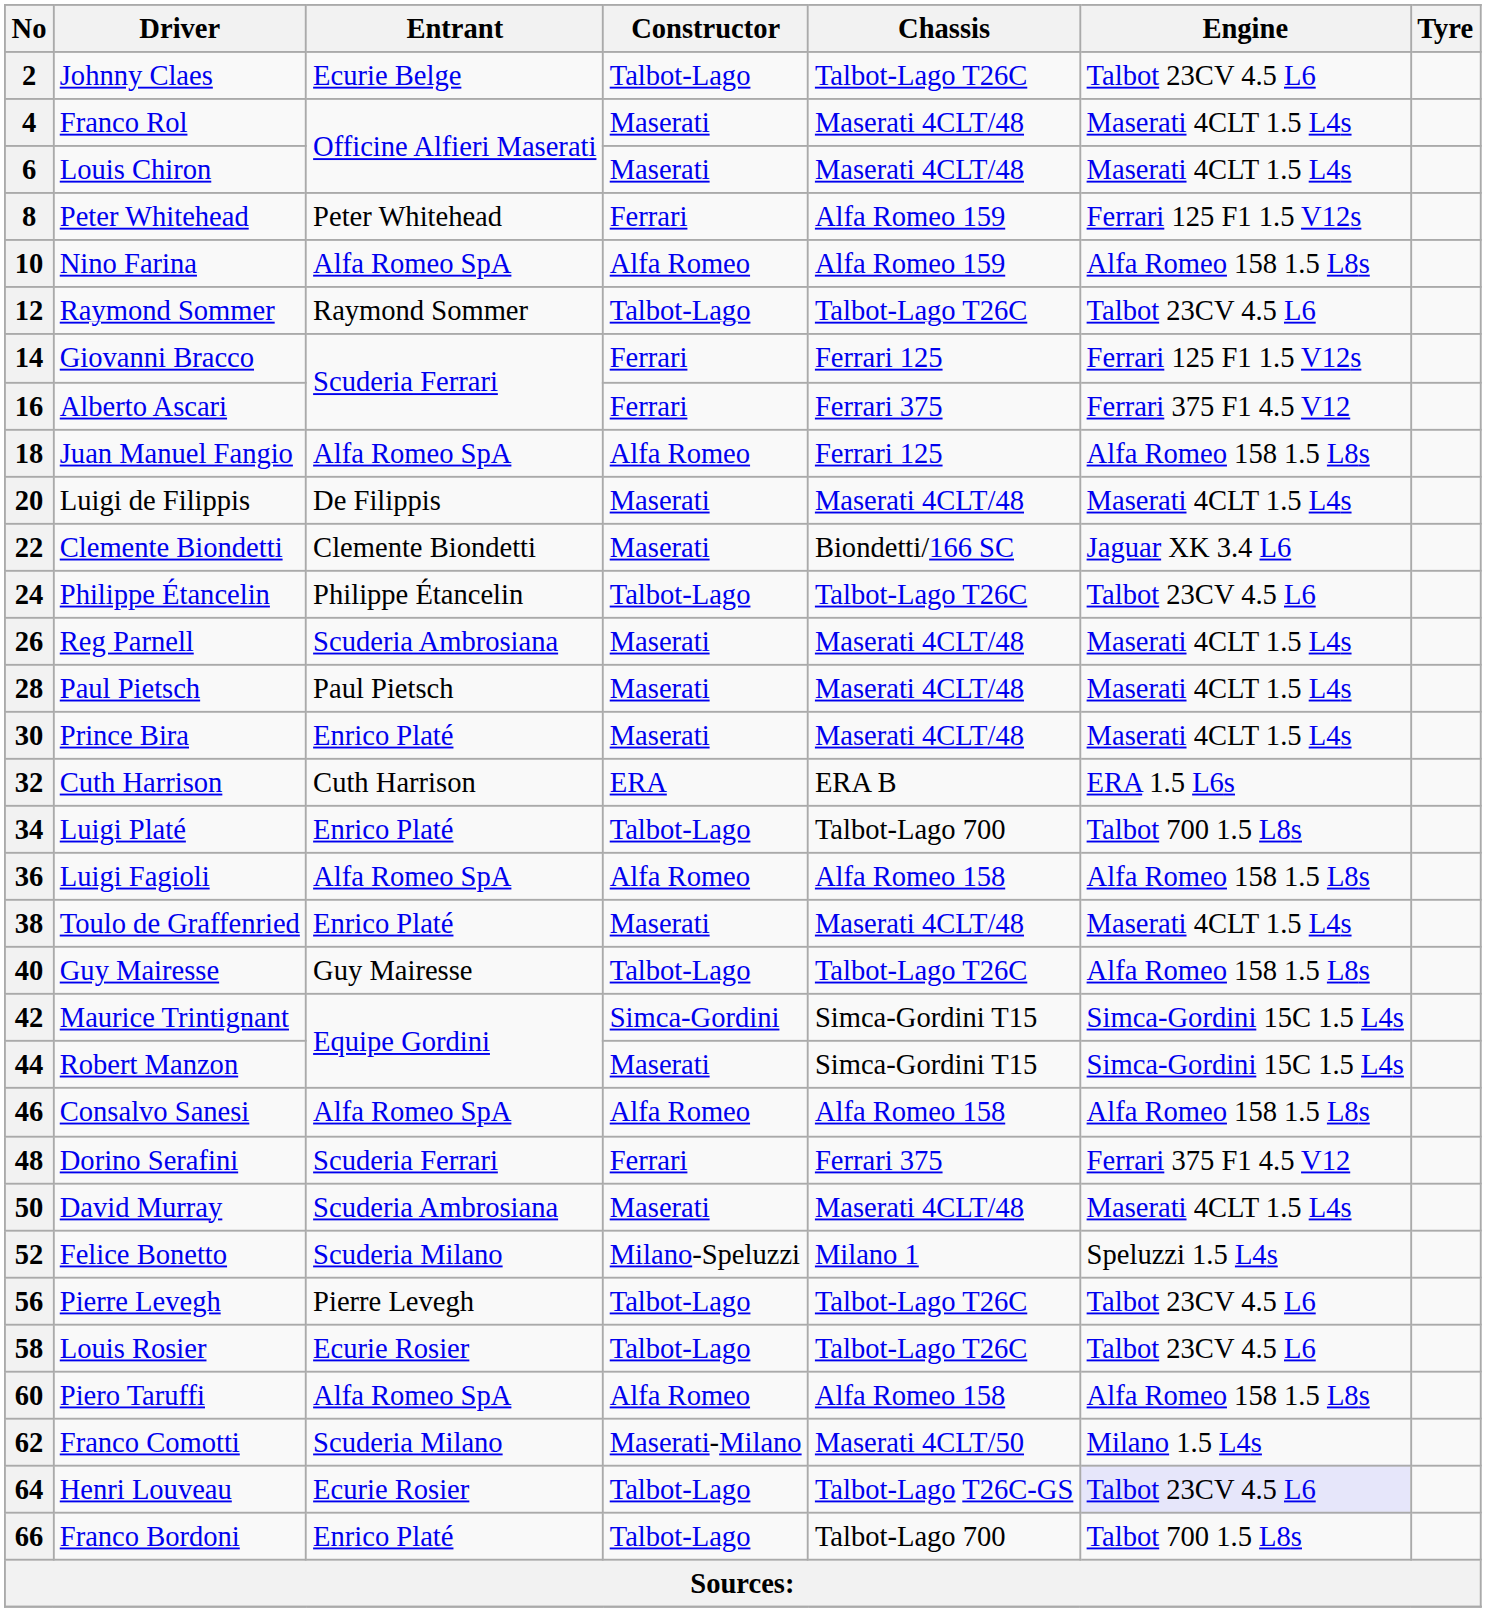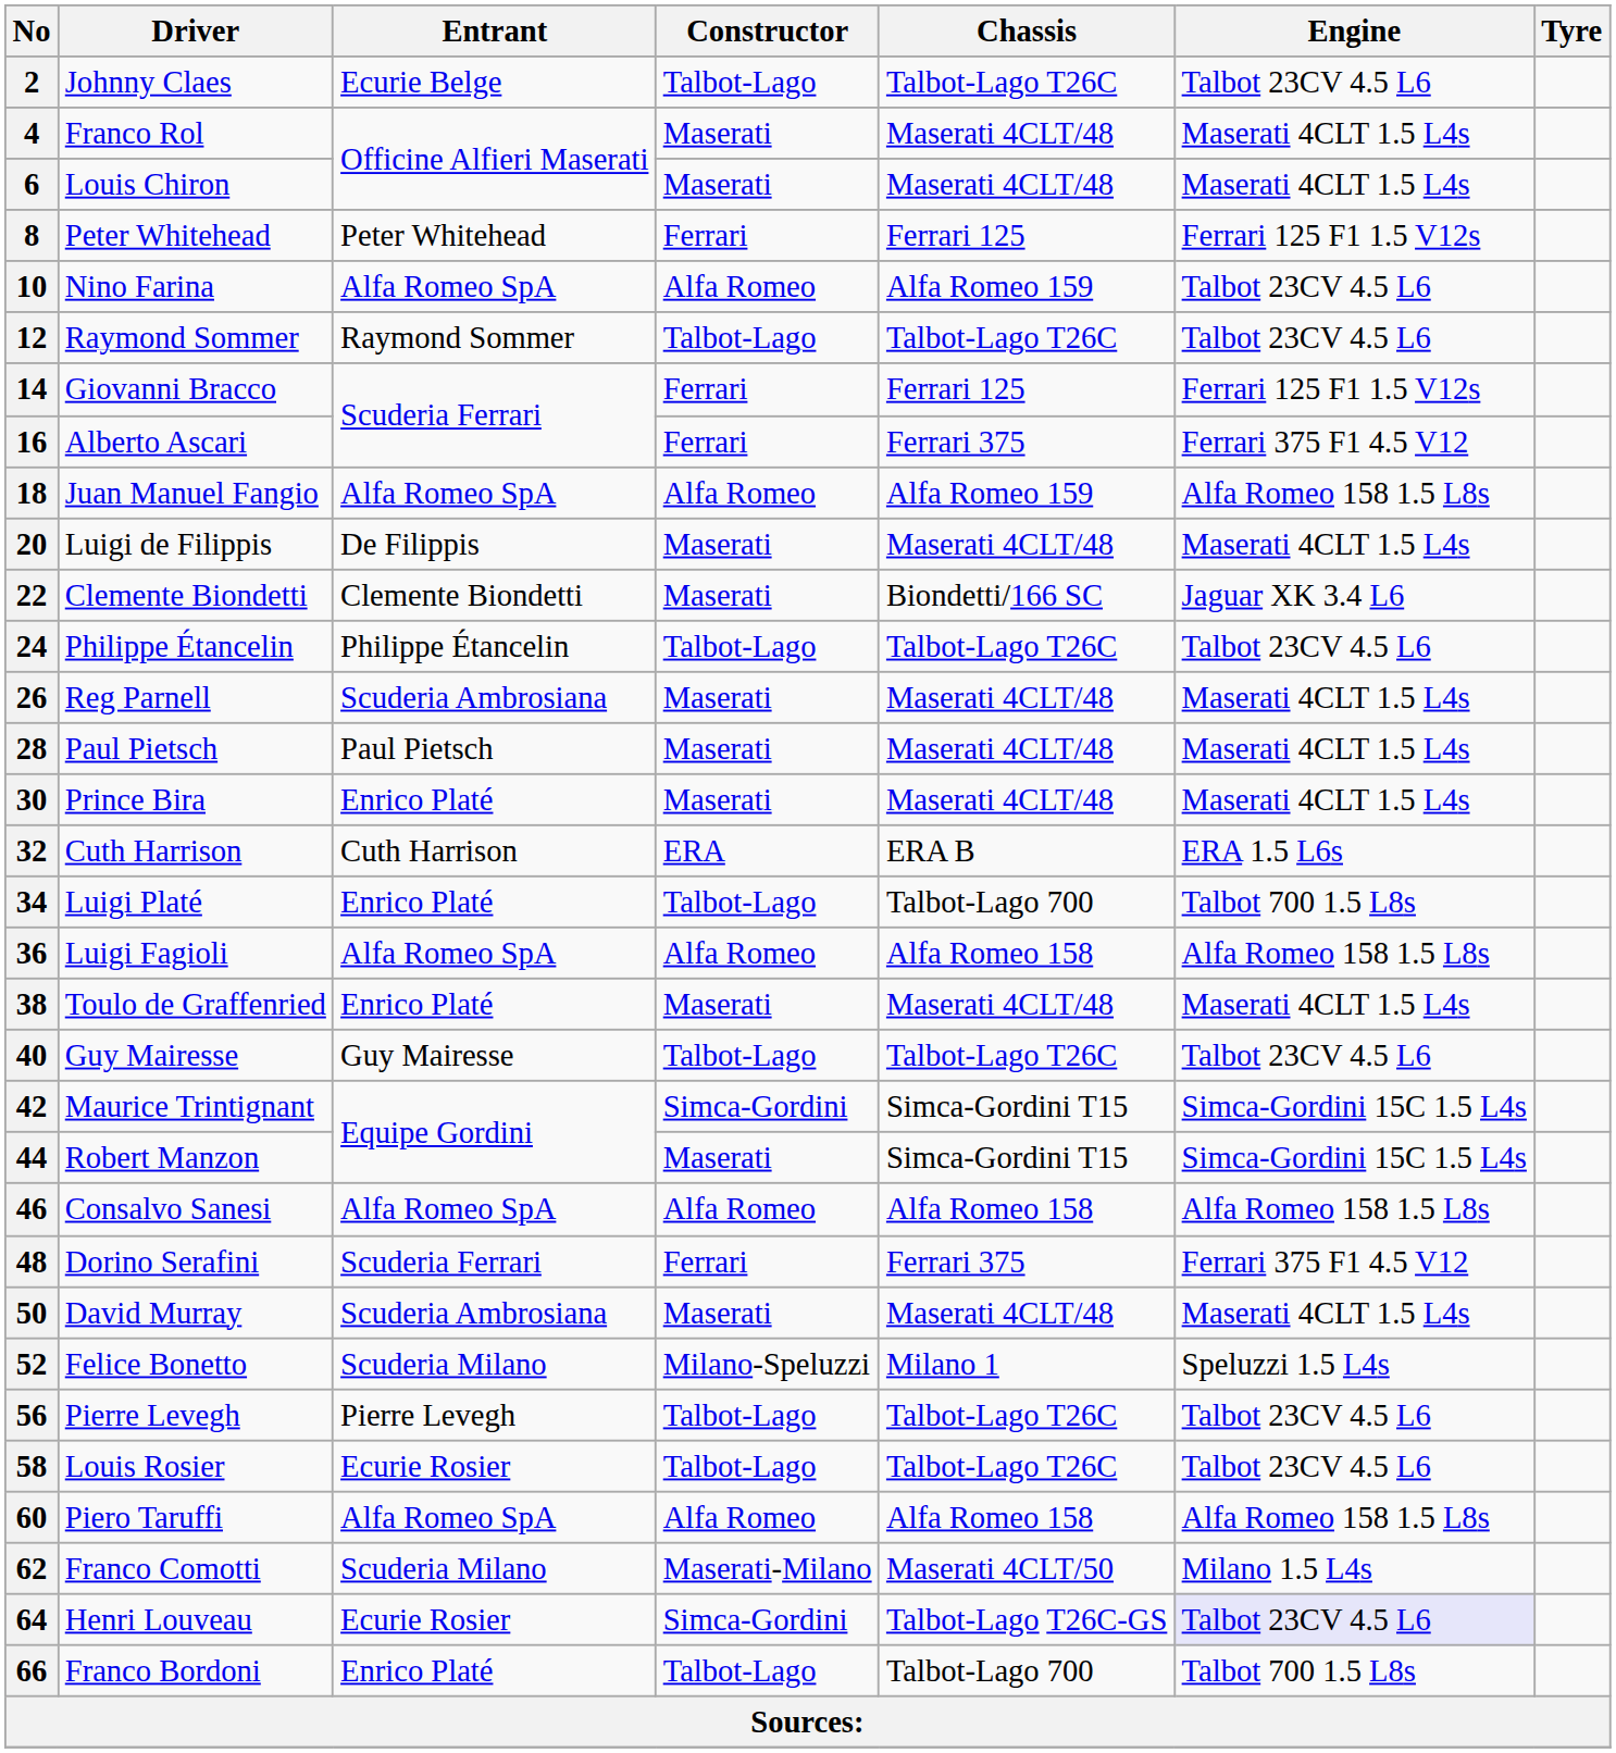 <table class="wikitable sortable" style="font-size: 95%;">
 <tr>
 <th>No</th>
 <th>Driver</th>
 <th>Entrant</th>
 <th>Constructor</th>
 <th>Chassis</th>
 <th>Engine</th>
 <th>Tyre</th>
 </tr>
 <tr>
 <th>2</th>
 <td> <a href='#'>Johnny Claes</a></td>
 <td><a href='#'>Ecurie Belge</a></td>
 <td><a href='#'>Talbot-Lago</a></td>
 <td><a href='#'>Talbot-Lago T26C</a></td>
 <td><a href='#'>Talbot</a> 23CV 4.5 <a href='#'>L6</a></td>
 <td align="center"></td>
 </tr>
 <tr>
 <th>4</th>
 <td> <a href='#'>Franco Rol</a></td>
 <td rowspan=2><a href='#'>Officine Alfieri Maserati</a></td>
 <td><a href='#'>Maserati</a></td>
 <td><a href='#'>Maserati 4CLT/48</a></td>
 <td><a href='#'>Maserati</a> 4CLT 1.5 <a href='#'>L4</a><a href='#'>s</a></td>
 <td align="center"></td>
 </tr>
 <tr>
 <th>6</th>
 <td> <a href='#'>Louis Chiron</a></td>
 <td><a href='#'>Maserati</a></td>
 <td><a href='#'>Maserati 4CLT/48</a></td>
 <td><a href='#'>Maserati</a> 4CLT 1.5 <a href='#'>L4</a><a href='#'>s</a></td>
 <td align="center"></td>
 </tr>
 <tr>
 <th>8</th>
 <td> <a href='#'>Peter Whitehead</a></td>
 <td>Peter Whitehead</td>
 <td><a href='#'>Ferrari</a></td>
-<td><a href='#'>Alfa Romeo 159</a></td>
+<td><a href='#'>Ferrari 125</a></td>
 <td><a href='#'>Ferrari</a> 125 F1 1.5 <a href='#'>V12</a><a href='#'>s</a></td>
 <td align="center"></td>
 </tr>
 <tr>
 <th>10</th>
 <td> <a href='#'>Nino Farina</a></td>
 <td><a href='#'>Alfa Romeo SpA</a></td>
 <td><a href='#'>Alfa Romeo</a></td>
 <td><a href='#'>Alfa Romeo 159</a></td>
-<td><a href='#'>Alfa Romeo</a> 158 1.5 <a href='#'>L8</a><a href='#'>s</a></td>
+<td><a href='#'>Talbot</a> 23CV 4.5 <a href='#'>L6</a></td>
 <td align="center"></td>
 </tr>
 <tr>
 <th>12</th>
 <td> <a href='#'>Raymond Sommer</a></td>
 <td>Raymond Sommer</td>
 <td><a href='#'>Talbot-Lago</a></td>
 <td><a href='#'>Talbot-Lago T26C</a></td>
 <td><a href='#'>Talbot</a> 23CV 4.5 <a href='#'>L6</a></td>
 <td align="center"></td>
 </tr>
 <tr>
 <th>14</th>
 <td> <a href='#'>Giovanni Bracco</a></td>
 <td rowspan=2><a href='#'>Scuderia Ferrari</a></td>
 <td><a href='#'>Ferrari</a></td>
 <td><a href='#'>Ferrari 125</a></td>
 <td><a href='#'>Ferrari</a> 125 F1 1.5 <a href='#'>V12</a><a href='#'>s</a></td>
 <td align="center"></td>
 </tr>
 <tr>
 <th>16</th>
 <td> <a href='#'>Alberto Ascari</a></td>
 <td><a href='#'>Ferrari</a></td>
 <td><a href='#'>Ferrari 375</a></td>
 <td><a href='#'>Ferrari</a> 375 F1 4.5 <a href='#'>V12</a></td>
 <td align="center"></td>
 </tr>
 <tr>
 <th>18</th>
 <td> <a href='#'>Juan Manuel Fangio</a></td>
 <td><a href='#'>Alfa Romeo SpA</a></td>
 <td><a href='#'>Alfa Romeo</a></td>
-<td><a href='#'>Ferrari 125</a></td>
+<td><a href='#'>Alfa Romeo 159</a></td>
 <td><a href='#'>Alfa Romeo</a> 158 1.5 <a href='#'>L8</a><a href='#'>s</a></td>
 <td align="center"></td>
 </tr>
 <tr>
 <th>20</th>
 <td> Luigi de Filippis</td>
 <td>De Filippis</td>
 <td><a href='#'>Maserati</a></td>
 <td><a href='#'>Maserati 4CLT/48</a></td>
 <td><a href='#'>Maserati</a> 4CLT 1.5 <a href='#'>L4</a><a href='#'>s</a></td>
 <td align="center"></td>
 </tr>
 <tr>
 <th>22</th>
 <td> <a href='#'>Clemente Biondetti</a></td>
 <td>Clemente Biondetti</td>
 <td><a href='#'>Maserati</a></td>
 <td>Biondetti/<a href='#'>166 SC</a></td>
 <td><a href='#'>Jaguar</a> XK 3.4 <a href='#'>L6</a></td>
 <td align="center"></td>
 </tr>
 <tr>
 <th>24</th>
 <td> <a href='#'>Philippe Étancelin</a></td>
 <td>Philippe Étancelin</td>
 <td><a href='#'>Talbot-Lago</a></td>
 <td><a href='#'>Talbot-Lago T26C</a></td>
 <td><a href='#'>Talbot</a> 23CV 4.5 <a href='#'>L6</a></td>
 <td align="center"></td>
 </tr>
 <tr>
 <th>26</th>
 <td> <a href='#'>Reg Parnell</a></td>
 <td><a href='#'>Scuderia Ambrosiana</a></td>
 <td><a href='#'>Maserati</a></td>
 <td><a href='#'>Maserati 4CLT/48</a></td>
 <td><a href='#'>Maserati</a> 4CLT 1.5 <a href='#'>L4</a><a href='#'>s</a></td>
 <td align="center"></td>
 </tr>
 <tr>
 <th>28</th>
 <td> <a href='#'>Paul Pietsch</a></td>
 <td>Paul Pietsch</td>
 <td><a href='#'>Maserati</a></td>
 <td><a href='#'>Maserati 4CLT/48</a></td>
 <td><a href='#'>Maserati</a> 4CLT 1.5 <a href='#'>L4</a><a href='#'>s</a></td>
 <td align="center"></td>
 </tr>
 <tr>
 <th>30</th>
 <td> <a href='#'>Prince Bira</a></td>
 <td><a href='#'>Enrico Platé</a></td>
 <td><a href='#'>Maserati</a></td>
 <td><a href='#'>Maserati 4CLT/48</a></td>
 <td><a href='#'>Maserati</a> 4CLT 1.5 <a href='#'>L4</a><a href='#'>s</a></td>
 <td align="center"></td>
 </tr>
 <tr>
 <th>32</th>
 <td> <a href='#'>Cuth Harrison</a></td>
 <td>Cuth Harrison</td>
 <td><a href='#'>ERA</a></td>
 <td>ERA B</td>
 <td><a href='#'>ERA</a> 1.5 <a href='#'>L6</a><a href='#'>s</a></td>
 <td align="center"></td>
 </tr>
 <tr>
 <th>34</th>
 <td> <a href='#'>Luigi Platé</a></td>
 <td><a href='#'>Enrico Platé</a></td>
 <td><a href='#'>Talbot-Lago</a></td>
 <td>Talbot-Lago 700</td>
 <td><a href='#'>Talbot</a> 700 1.5 <a href='#'>L8</a><a href='#'>s</a></td>
 <td align="center"></td>
 </tr>
 <tr>
 <th>36</th>
 <td> <a href='#'>Luigi Fagioli</a></td>
 <td><a href='#'>Alfa Romeo SpA</a></td>
 <td><a href='#'>Alfa Romeo</a></td>
 <td><a href='#'>Alfa Romeo 158</a></td>
 <td><a href='#'>Alfa Romeo</a> 158 1.5 <a href='#'>L8</a><a href='#'>s</a></td>
 <td align="center"></td>
 </tr>
 <tr>
 <th>38</th>
 <td> <a href='#'>Toulo de Graffenried</a></td>
 <td><a href='#'>Enrico Platé</a></td>
 <td><a href='#'>Maserati</a></td>
 <td><a href='#'>Maserati 4CLT/48</a></td>
 <td><a href='#'>Maserati</a> 4CLT 1.5 <a href='#'>L4</a><a href='#'>s</a></td>
 <td align="center"></td>
 </tr>
 <tr>
 <th>40</th>
 <td> <a href='#'>Guy Mairesse</a></td>
 <td>Guy Mairesse</td>
 <td><a href='#'>Talbot-Lago</a></td>
 <td><a href='#'>Talbot-Lago T26C</a></td>
-<td><a href='#'>Alfa Romeo</a> 158 1.5 <a href='#'>L8</a><a href='#'>s</a></td>
+<td><a href='#'>Talbot</a> 23CV 4.5 <a href='#'>L6</a></td>
 <td align="center"></td>
 </tr>
 <tr>
 <th>42</th>
 <td> <a href='#'>Maurice Trintignant</a></td>
 <td rowspan=2><a href='#'>Equipe Gordini</a></td>
 <td><a href='#'>Simca-Gordini</a></td>
 <td>Simca-Gordini T15</td>
 <td><a href='#'>Simca-Gordini</a> 15C 1.5 <a href='#'>L4</a><a href='#'>s</a></td>
 <td align="center"></td>
 </tr>
 <tr>
 <th>44</th>
 <td> <a href='#'>Robert Manzon</a></td>
 <td><a href='#'>Maserati</a></td>
 <td>Simca-Gordini T15</td>
 <td><a href='#'>Simca-Gordini</a> 15C 1.5 <a href='#'>L4</a><a href='#'>s</a></td>
 <td align="center"></td>
 </tr>
 <tr>
 <th>46</th>
 <td> <a href='#'>Consalvo Sanesi</a></td>
 <td><a href='#'>Alfa Romeo SpA</a></td>
 <td><a href='#'>Alfa Romeo</a></td>
 <td><a href='#'>Alfa Romeo 158</a></td>
 <td><a href='#'>Alfa Romeo</a> 158 1.5 <a href='#'>L8</a><a href='#'>s</a></td>
 <td align="center"></td>
 </tr>
 <tr>
 <th>48</th>
 <td> <a href='#'>Dorino Serafini</a></td>
 <td><a href='#'>Scuderia Ferrari</a></td>
 <td><a href='#'>Ferrari</a></td>
 <td><a href='#'>Ferrari 375</a></td>
 <td><a href='#'>Ferrari</a> 375 F1 4.5 <a href='#'>V12</a></td>
 <td align="center"></td>
 </tr>
 <tr>
 <th>50</th>
 <td> <a href='#'>David Murray</a></td>
 <td><a href='#'>Scuderia Ambrosiana</a></td>
 <td><a href='#'>Maserati</a></td>
 <td><a href='#'>Maserati 4CLT/48</a></td>
 <td><a href='#'>Maserati</a> 4CLT 1.5 <a href='#'>L4</a><a href='#'>s</a></td>
 <td align="center"></td>
 </tr>
 <tr>
 <th>52</th>
 <td> <a href='#'>Felice Bonetto</a></td>
 <td><a href='#'>Scuderia Milano</a></td>
 <td><a href='#'>Milano</a>-Speluzzi</td>
 <td><a href='#'>Milano 1</a></td>
 <td>Speluzzi 1.5 <a href='#'>L4</a><a href='#'>s</a></td>
 <td align="center"></td>
 </tr>
 <tr>
 <th>56</th>
 <td> <a href='#'>Pierre Levegh</a></td>
 <td>Pierre Levegh</td>
 <td><a href='#'>Talbot-Lago</a></td>
 <td><a href='#'>Talbot-Lago T26C</a></td>
 <td><a href='#'>Talbot</a> 23CV 4.5 <a href='#'>L6</a></td>
 <td align="center"></td>
 </tr>
 <tr>
 <th>58</th>
 <td> <a href='#'>Louis Rosier</a></td>
 <td><a href='#'>Ecurie Rosier</a></td>
 <td><a href='#'>Talbot-Lago</a></td>
 <td><a href='#'>Talbot-Lago T26C</a></td>
 <td><a href='#'>Talbot</a> 23CV 4.5 <a href='#'>L6</a></td>
 <td align="center"></td>
 </tr>
 <tr>
 <th>60</th>
 <td> <a href='#'>Piero Taruffi</a></td>
 <td><a href='#'>Alfa Romeo SpA</a></td>
 <td><a href='#'>Alfa Romeo</a></td>
 <td><a href='#'>Alfa Romeo 158</a></td>
 <td><a href='#'>Alfa Romeo</a> 158 1.5 <a href='#'>L8</a><a href='#'>s</a></td>
 <td align="center"></td>
 </tr>
 <tr>
 <th>62</th>
 <td> <a href='#'>Franco Comotti</a></td>
 <td><a href='#'>Scuderia Milano</a></td>
 <td><a href='#'>Maserati</a>-<a href='#'>Milano</a></td>
 <td><a href='#'>Maserati 4CLT/50</a></td>
 <td><a href='#'>Milano</a> 1.5 <a href='#'>L4</a><a href='#'>s</a></td>
 <td align="center"></td>
 </tr>
 <tr>
 <th>64</th>
 <td> <a href='#'>Henri Louveau</a></td>
 <td><a href='#'>Ecurie Rosier</a></td>
-<td><a href='#'>Talbot-Lago</a></td>
+<td><a href='#'>Simca-Gordini</a></td>
 <td><a href='#'>Talbot-Lago</a> <a href='#'>T26C-GS</a></td>
 <td style="background: lavender;"><a href='#'>Talbot</a> 23CV 4.5 <a href='#'>L6</a></td>
 <td align="center"></td>
 </tr>
 <tr>
 <th>66</th>
 <td> <a href='#'>Franco Bordoni</a></td>
 <td><a href='#'>Enrico Platé</a></td>
 <td><a href='#'>Talbot-Lago</a></td>
 <td>Talbot-Lago 700</td>
 <td><a href='#'>Talbot</a> 700 1.5 <a href='#'>L8</a><a href='#'>s</a></td>
 <td align="center"></td>
 </tr>
 <tr style="background-color:#E5E4E2" align="center">
 <th colspan=7>Sources:</th>
 </tr>
 <tr>
 </tr>
 </table>
